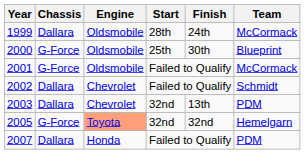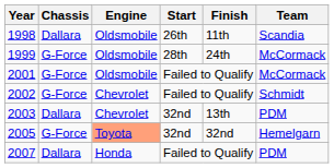 <table class="wikitable" style="font-size: 95%;">
 <tr>
 <th>Year</th>
 <th>Chassis</th>
 <th>Engine</th>
 <th>Start</th>
 <th>Finish</th>
 <th>Team</th>
 </tr>
 <tr>
+<td><a href='#'>1998</a></td>
+<td><a href='#'>Dallara</a></td>
+<td><a href='#'>Oldsmobile</a></td>
+<td>26th</td>
+<td>11th</td>
+<td><a href='#'>Scandia</a></td>
+</tr>
+<tr>
 <td><a href='#'>1999</a></td>
-<td><a href='#'>Dallara</a></td>
+<td><a href='#'>G-Force</a></td>
 <td><a href='#'>Oldsmobile</a></td>
 <td>28th</td>
 <td>24th</td>
 <td><a href='#'>McCormack</a></td>
-</tr>
-<tr>
-<td><a href='#'>2000</a></td>
-<td><a href='#'>G-Force</a></td>
-<td><a href='#'>Oldsmobile</a></td>
-<td>25th</td>
-<td>30th</td>
-<td><a href='#'>Blueprint</a></td>
 </tr>
 <tr>
 <td><a href='#'>2001</a></td>
 <td><a href='#'>G-Force</a></td>
 <td><a href='#'>Oldsmobile</a></td>
 <td colspan=2>Failed to Qualify</td>
 <td><a href='#'>McCormack</a></td>
 </tr>
 <tr>
 <td><a href='#'>2002</a></td>
-<td><a href='#'>Dallara</a></td>
+<td><a href='#'>G-Force</a></td>
 <td><a href='#'>Chevrolet</a></td>
 <td colspan=2>Failed to Qualify</td>
 <td><a href='#'>Schmidt</a></td>
 </tr>
 <tr>
 <td><a href='#'>2003</a></td>
 <td><a href='#'>Dallara</a></td>
 <td><a href='#'>Chevrolet</a></td>
 <td>32nd</td>
 <td>13th</td>
 <td><a href='#'>PDM</a></td>
 </tr>
 <tr>
 <td><a href='#'>2005</a></td>
 <td><a href='#'>G-Force</a></td>
 <td style="background: lightsalmon;"><a href='#'>Toyota</a></td>
 <td>32nd</td>
 <td>32nd</td>
 <td><a href='#'>Hemelgarn</a></td>
 </tr>
 <tr>
 <td><a href='#'>2007</a></td>
 <td><a href='#'>Dallara</a></td>
 <td><a href='#'>Honda</a></td>
 <td colspan=2>Failed to Qualify</td>
 <td><a href='#'>PDM</a></td>
 </tr>
 </table>
